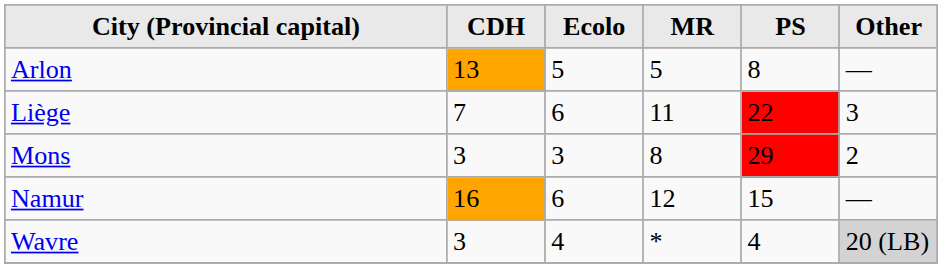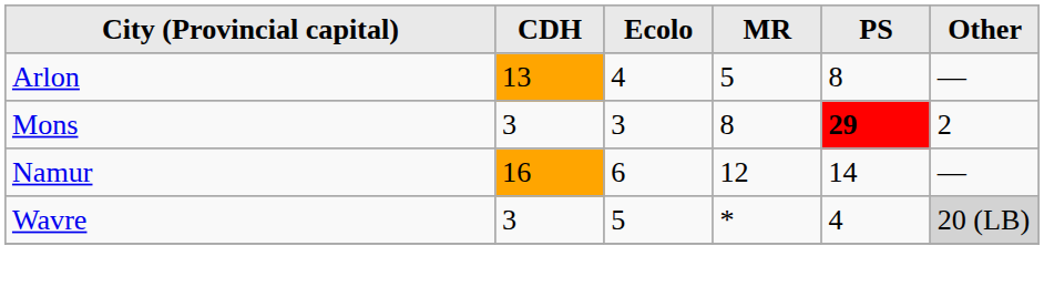 <table class="wikitable" style="font-size:95%;">
 <tr>
 <th style="background-color:#E9E9E9; width:250px;">City (Provincial capital)</th>
 <th style="background-color:#E9E9E9; width:50px;">CDH</th>
 <th style="background-color:#E9E9E9; width:50px;">Ecolo</th>
 <th style="background-color:#E9E9E9; width:50px;">MR</th>
 <th style="background-color:#E9E9E9; width:50px;">PS</th>
 <th style="background-color:#E9E9E9; width:50px;">Other</th>
 </tr>
 <tr>
 <td><a href='#'>Arlon</a></td>
 <td bgcolor="orange">13</td>
-<td>5</td>
+<td>4</td>
 <td>5</td>
 <td>8</td>
 <td>—</td>
-</tr>
-<tr>
-<td><a href='#'>Liège</a></td>
-<td>7</td>
-<td>6</td>
-<td>11</td>
-<td bgcolor="red">22</td>
-<td>3</td>
 </tr>
 <tr>
 <td><a href='#'>Mons</a></td>
 <td>3</td>
 <td>3</td>
 <td>8</td>
-<td bgcolor="red">29</td>
+<td bgcolor="red"><strong>29</strong></td>
 <td>2</td>
 </tr>
 <tr>
 <td><a href='#'>Namur</a></td>
 <td bgcolor="orange">16</td>
 <td>6</td>
 <td>12</td>
-<td>15</td>
+<td>14</td>
 <td>—</td>
 </tr>
 <tr>
 <td><a href='#'>Wavre</a></td>
 <td>3</td>
-<td>4</td>
+<td>5</td>
 <td>*</td>
 <td>4</td>
 <td bgcolor="lightgrey">20 (LB)</td>
 </tr>
 <tr>
 </tr>
 </table>
